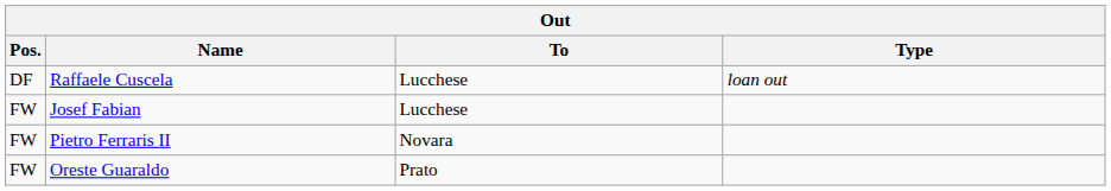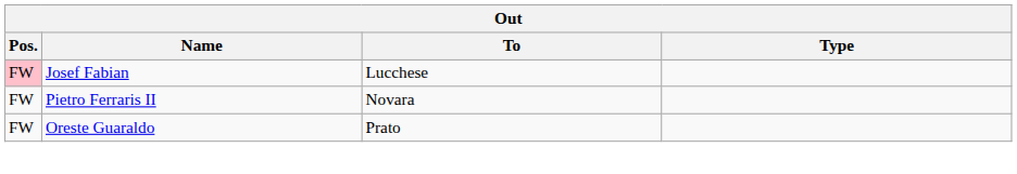 <table class="wikitable" style="font-size:90%;width:99%;">
 <tr>
 <th colspan="4">Out</th>
 </tr>
 <tr>
 <th width=3%>Pos.</th>
 <th width=32%>Name</th>
 <th width=30%>To</th>
 <th width=35%>Type</th>
 </tr>
 <tr>
-<td>DF</td>
-<td><a href='#'>Raffaele Cuscela</a></td>
-<td>Lucchese</td>
-<td><em>loan out</em></td>
-</tr>
-<tr>
-<td>FW</td>
+<td style="background: pink;">FW</td>
 <td><a href='#'>Josef Fabian</a></td>
 <td>Lucchese</td>
 <td></td>
 </tr>
 <tr>
 <td>FW</td>
 <td><a href='#'>Pietro Ferraris II</a></td>
 <td>Novara</td>
 <td></td>
 </tr>
 <tr>
 <td>FW</td>
 <td><a href='#'>Oreste Guaraldo</a></td>
 <td>Prato</td>
 <td></td>
 </tr>
 </table>
